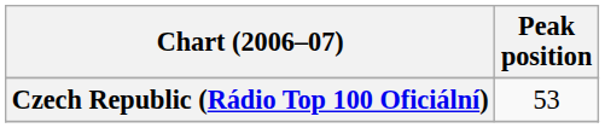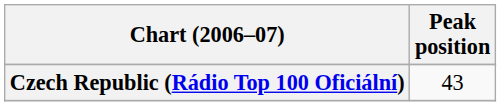 <table class="wikitable sortable plainrowheaders" style="text-align:center">
 <tr>
 <th scope="col">Chart (2006–07)</th>
 <th scope="col">Peak<br>position</th>
 </tr>
 <tr>
 </tr>
 <tr>
 <th scope="row">Czech Republic (<a href='#'>Rádio Top 100 Oficiální</a>)</th>
-<td align="center">53</td>
+<td align="center">43</td>
 </tr>
 <tr>
 </tr>
 <tr>
 </tr>
 </table>
